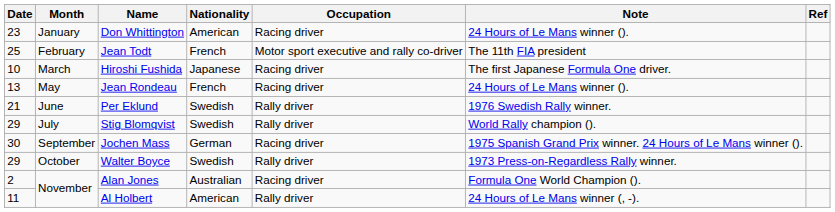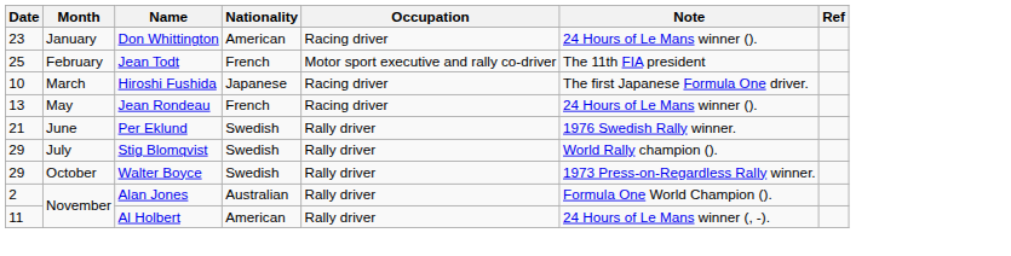 <table class="wikitable" style="font-size:85%;">
 <tr>
 <th>Date</th>
 <th>Month</th>
 <th>Name</th>
 <th>Nationality</th>
 <th>Occupation</th>
 <th>Note</th>
 <th>Ref</th>
 </tr>
 <tr>
 <td>23</td>
 <td>January</td>
 <td><a href='#'>Don Whittington</a></td>
 <td>American</td>
 <td>Racing driver</td>
 <td><a href='#'>24 Hours of Le Mans</a> winner ().</td>
 <td></td>
 </tr>
 <tr>
 <td>25</td>
 <td>February</td>
 <td><a href='#'>Jean Todt</a></td>
 <td>French</td>
 <td>Motor sport executive and rally co-driver</td>
 <td>The 11th <a href='#'>FIA</a> president</td>
 <td></td>
 </tr>
 <tr>
 <td>10</td>
 <td>March</td>
 <td><a href='#'>Hiroshi Fushida</a></td>
 <td>Japanese</td>
 <td>Racing driver</td>
 <td>The first Japanese <a href='#'>Formula One</a> driver.</td>
 <td></td>
 </tr>
 <tr>
 <td>13</td>
 <td>May</td>
 <td><a href='#'>Jean Rondeau</a></td>
 <td>French</td>
 <td>Racing driver</td>
 <td><a href='#'>24 Hours of Le Mans</a> winner ().</td>
 <td></td>
 </tr>
 <tr>
 <td>21</td>
 <td>June</td>
 <td><a href='#'>Per Eklund</a></td>
 <td>Swedish</td>
 <td>Rally driver</td>
 <td><a href='#'>1976 Swedish Rally</a> winner.</td>
 <td></td>
 </tr>
 <tr>
 <td>29</td>
 <td>July</td>
 <td><a href='#'>Stig Blomqvist</a></td>
 <td>Swedish</td>
 <td>Rally driver</td>
 <td><a href='#'>World Rally</a> champion ().</td>
 <td></td>
 </tr>
 <tr>
-<td>30</td>
-<td>September</td>
-<td><a href='#'>Jochen Mass</a></td>
-<td>German</td>
-<td>Racing driver</td>
-<td><a href='#'>1975 Spanish Grand Prix</a> winner. <a href='#'>24 Hours of Le Mans</a> winner ().</td>
-<td></td>
-</tr>
-<tr>
 <td>29</td>
 <td>October</td>
 <td><a href='#'>Walter Boyce</a></td>
 <td>Swedish</td>
 <td>Rally driver</td>
 <td><a href='#'>1973 Press-on-Regardless Rally</a> winner.</td>
 <td></td>
 </tr>
 <tr>
 <td>2</td>
 <td rowspan=2>November</td>
 <td><a href='#'>Alan Jones</a></td>
 <td>Australian</td>
-<td>Racing driver</td>
+<td>Rally driver</td>
 <td><a href='#'>Formula One</a> World Champion ().</td>
 <td></td>
 </tr>
 <tr>
 <td>11</td>
 <td><a href='#'>Al Holbert</a></td>
 <td>American</td>
 <td>Rally driver</td>
 <td><a href='#'>24 Hours of Le Mans</a> winner (, -).</td>
 <td></td>
 </tr>
 </table>
